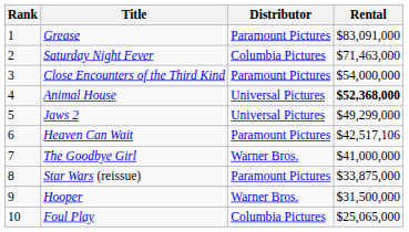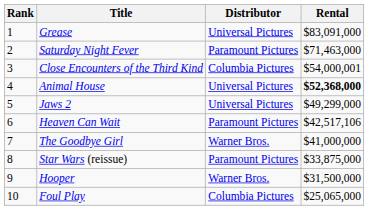 <table class="wikitable sortable" style="margin:auto; margin:auto;">
 <tr>
 <th>Rank</th>
 <th>Title</th>
 <th>Distributor</th>
 <th>Rental</th>
 </tr>
 <tr>
 <td>1</td>
 <td><em><a href='#'>Grease</a></em></td>
-<td><a href='#'>Paramount Pictures</a></td>
+<td><a href='#'>Universal Pictures</a></td>
 <td>$83,091,000</td>
 </tr>
 <tr>
 <td>2</td>
 <td><em><a href='#'>Saturday Night Fever</a></em></td>
-<td><a href='#'>Columbia Pictures</a></td>
+<td><a href='#'>Paramount Pictures</a></td>
 <td>$71,463,000</td>
 </tr>
 <tr>
 <td>3</td>
 <td><em><a href='#'>Close Encounters of the Third Kind</a></em></td>
-<td><a href='#'>Paramount Pictures</a></td>
-<td>$54,000,000</td>
+<td><a href='#'>Columbia Pictures</a></td>
+<td>$54,000,001</td>
 </tr>
 <tr>
 <td>4</td>
 <td><em><a href='#'>Animal House</a></em></td>
 <td><a href='#'>Universal Pictures</a></td>
 <td><strong>$52,368,000</strong></td>
 </tr>
 <tr>
 <td>5</td>
 <td><em><a href='#'>Jaws 2</a></em></td>
 <td><a href='#'>Universal Pictures</a></td>
 <td>$49,299,000</td>
 </tr>
 <tr>
 <td>6</td>
 <td><a href='#'><em>Heaven Can Wait</em></a></td>
 <td><a href='#'>Paramount Pictures</a></td>
 <td>$42,517,106</td>
 </tr>
 <tr>
 <td>7</td>
 <td><em><a href='#'>The Goodbye Girl</a></em></td>
 <td><a href='#'>Warner Bros.</a></td>
 <td>$41,000,000</td>
 </tr>
 <tr>
 <td>8</td>
 <td><a href='#'><em>Star Wars</em></a> (reissue)</td>
 <td><a href='#'>Paramount Pictures</a></td>
 <td>$33,875,000</td>
 </tr>
 <tr>
 <td>9</td>
 <td><em><a href='#'>Hooper</a></em></td>
 <td><a href='#'>Warner Bros.</a></td>
 <td>$31,500,000</td>
 </tr>
 <tr>
 <td>10</td>
 <td><a href='#'><em>Foul Play</em></a></td>
 <td><a href='#'>Columbia Pictures</a></td>
 <td>$25,065,000</td>
 </tr>
 </table>
